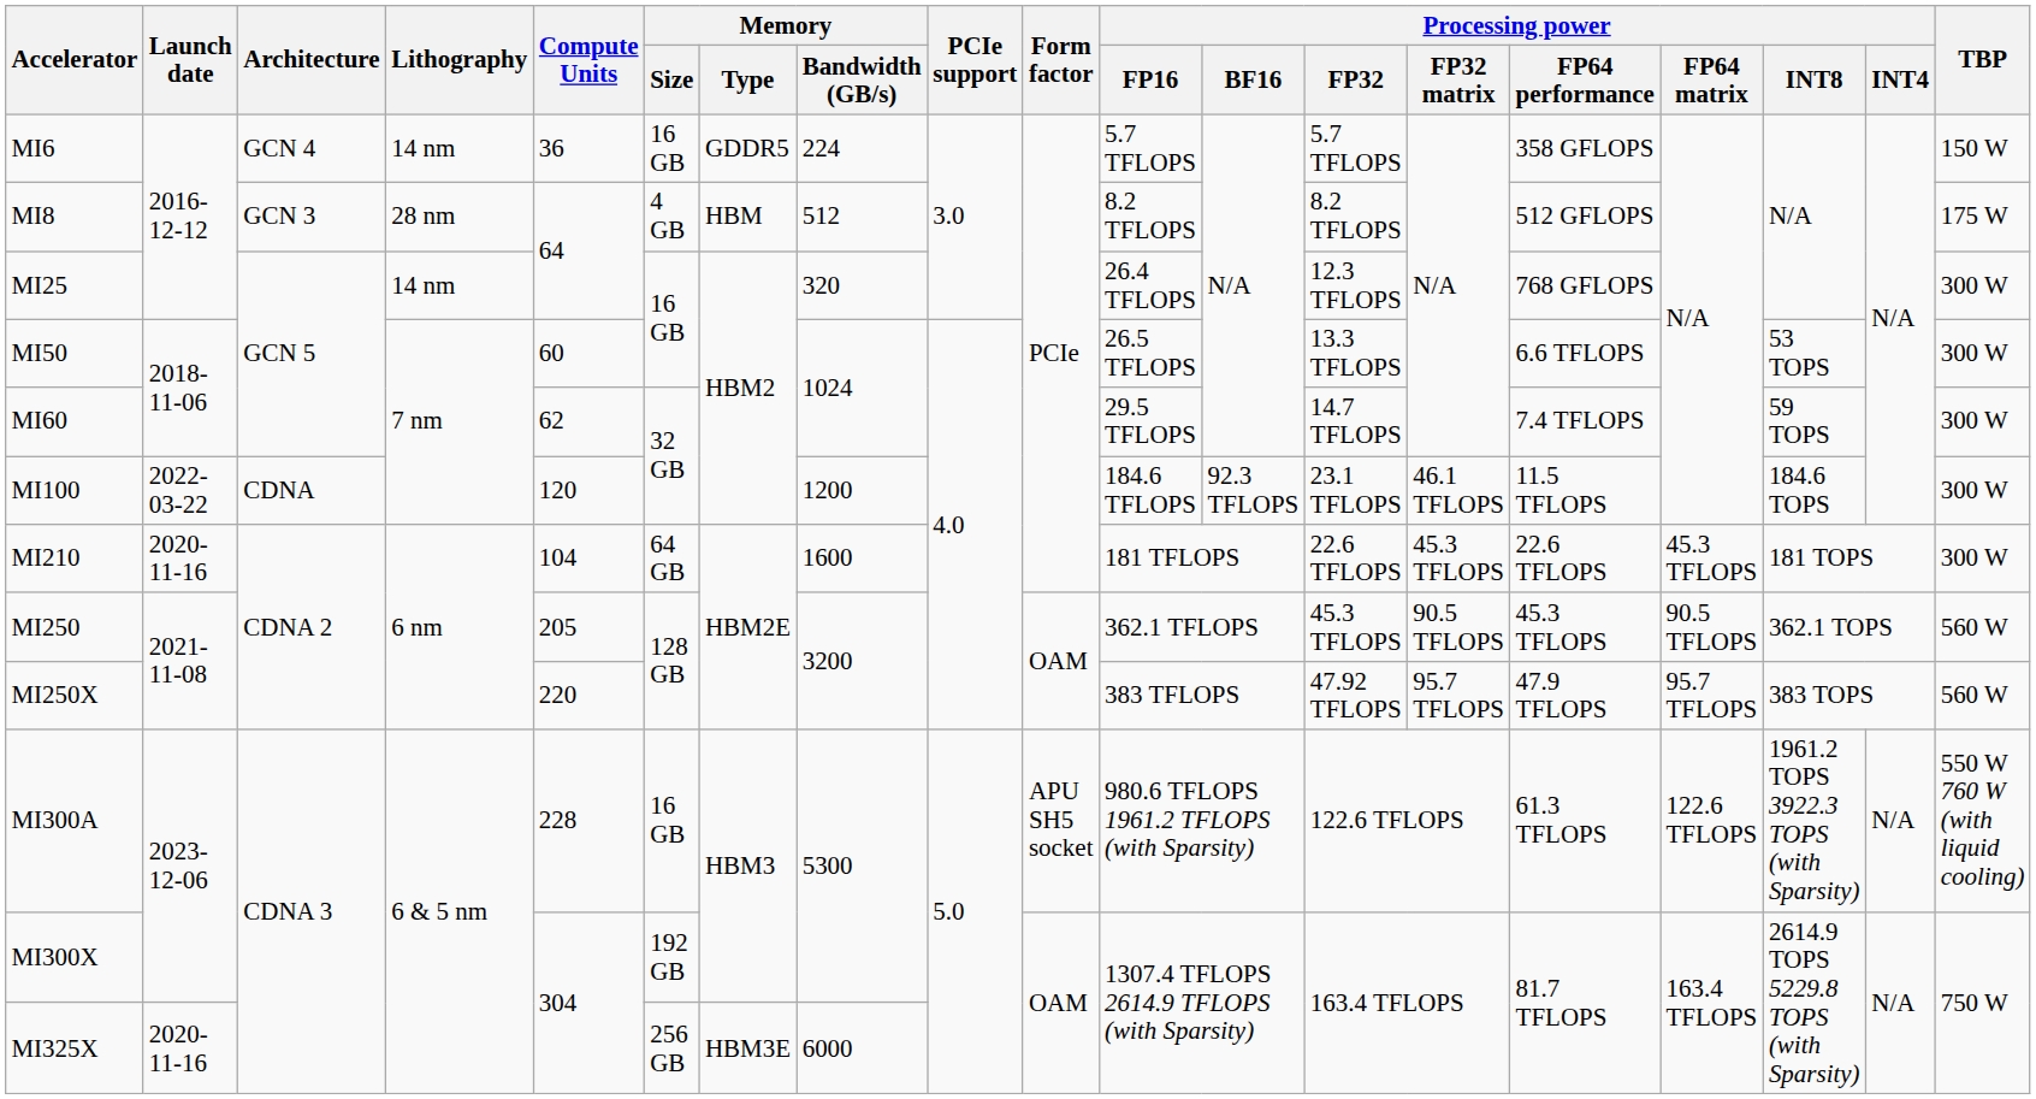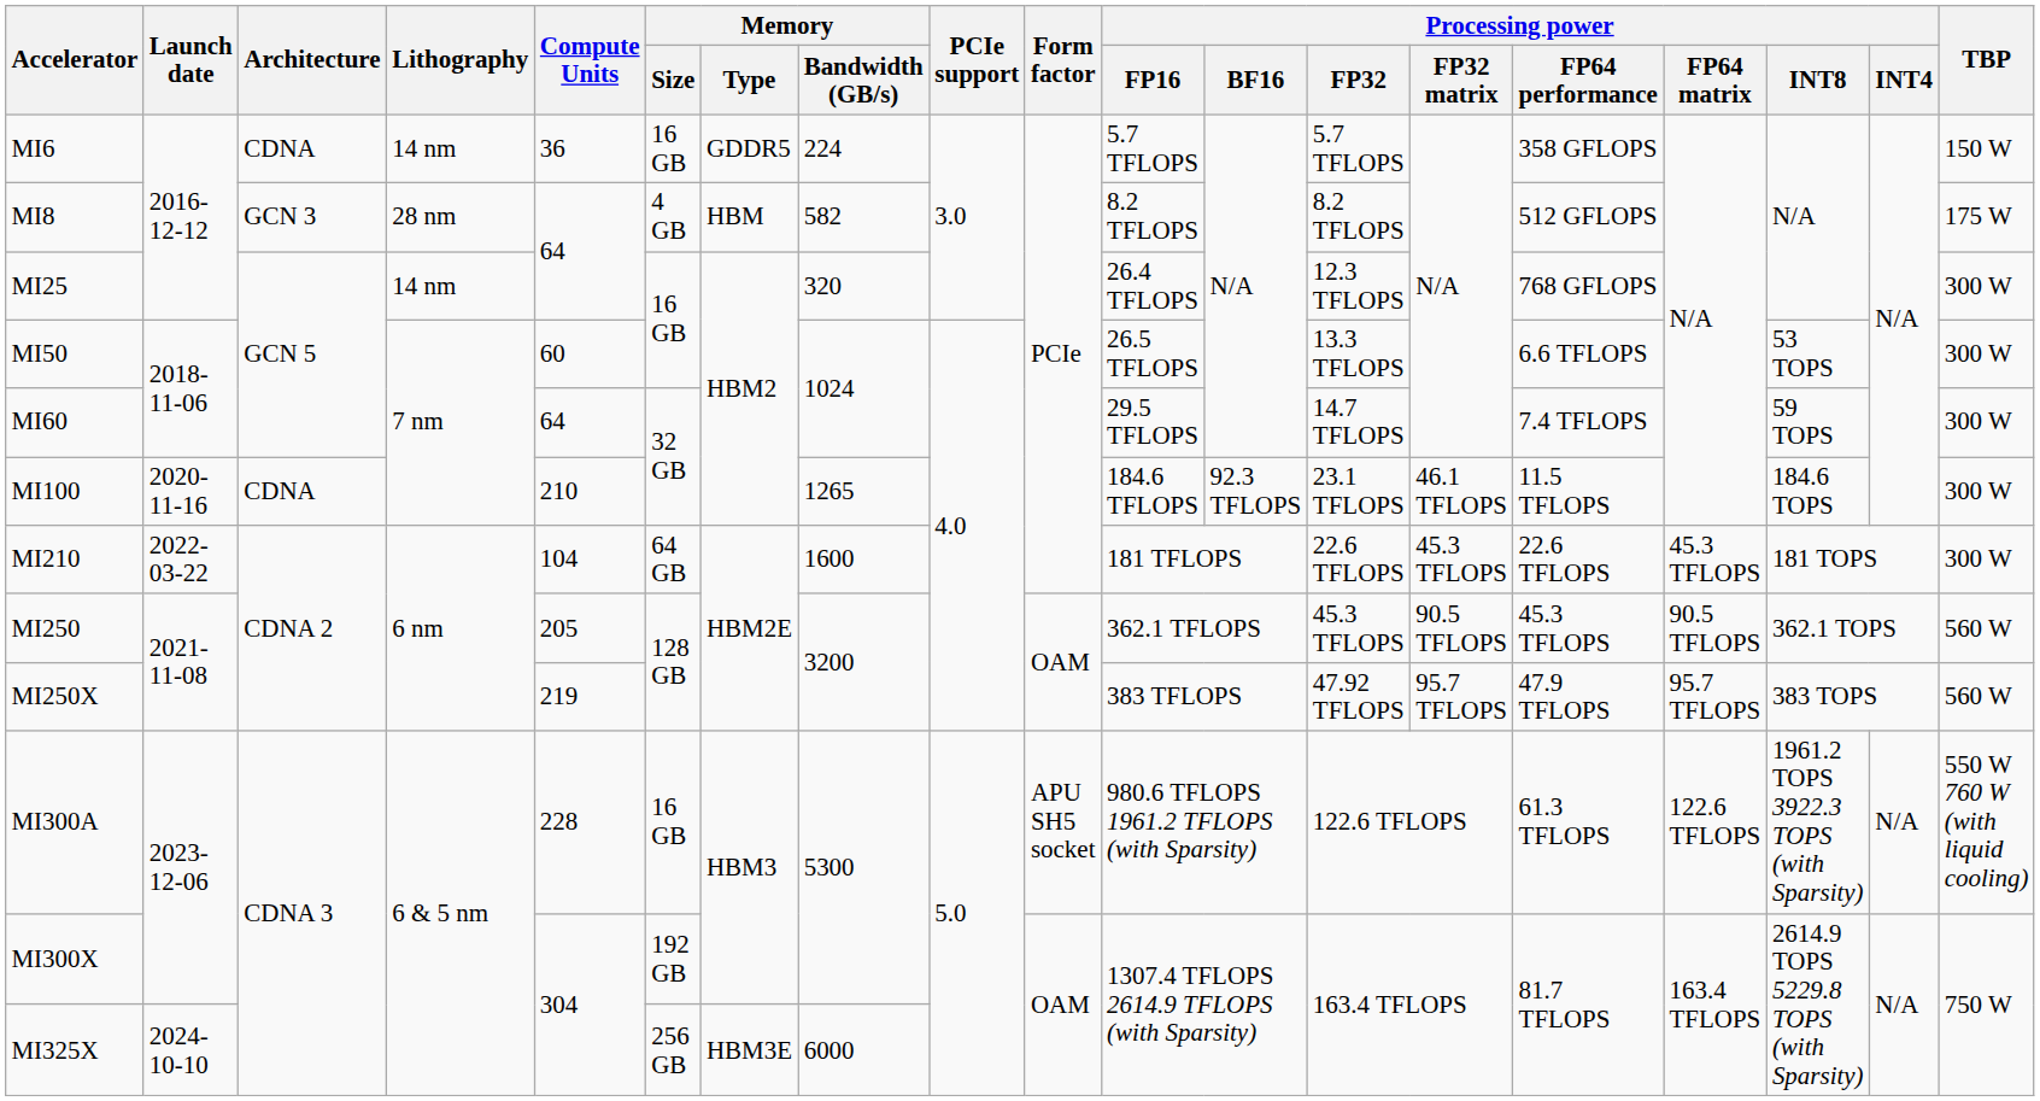 <table class="wikitable">
 <tr>
 <th rowspan="2">Accelerator</th>
 <th rowspan="2">Launch date</th>
 <th rowspan="2">Architecture</th>
 <th rowspan="2">Lithography</th>
 <th rowspan="2"><a href='#'>Compute Units</a></th>
 <th colspan="3">Memory</th>
 <th rowspan="2">PCIe support</th>
 <th rowspan="2">Form factor</th>
 <th colspan="8"><a href='#'>Processing power</a></th>
 <th rowspan="2">TBP</th>
 </tr>
 <tr>
 <th>Size</th>
 <th>Type</th>
 <th>Bandwidth (GB/s)</th>
 <th>FP16</th>
 <th>BF16</th>
 <th>FP32</th>
 <th>FP32 matrix</th>
 <th>FP64 performance</th>
 <th>FP64 matrix</th>
 <th>INT8</th>
 <th>INT4</th>
 </tr>
 <tr>
 <td>MI6</td>
 <td rowspan="3">2016-12-12</td>
-<td>GCN 4</td>
+<td>CDNA</td>
 <td>14 nm</td>
 <td>36</td>
 <td>16 GB</td>
 <td>GDDR5</td>
 <td>224</td>
 <td rowspan="3">3.0</td>
 <td rowspan="7">PCIe</td>
 <td>5.7 TFLOPS</td>
 <td rowspan="5">N/A</td>
 <td>5.7 TFLOPS</td>
 <td rowspan="5">N/A</td>
 <td>358 GFLOPS</td>
 <td rowspan="6">N/A</td>
 <td rowspan="3">N/A</td>
 <td rowspan="6">N/A</td>
 <td>150 W</td>
 </tr>
 <tr>
 <td>MI8</td>
 <td>GCN 3</td>
 <td>28 nm</td>
 <td rowspan="2">64</td>
 <td>4 GB</td>
 <td>HBM</td>
-<td>512</td>
+<td>582</td>
 <td>8.2 TFLOPS</td>
 <td>8.2 TFLOPS</td>
 <td>512 GFLOPS</td>
 <td>175 W</td>
 </tr>
 <tr>
 <td>MI25</td>
 <td rowspan="3">GCN 5</td>
 <td>14 nm</td>
 <td rowspan="2">16 GB</td>
 <td rowspan="4">HBM2</td>
 <td>320</td>
 <td>26.4 TFLOPS</td>
 <td>12.3 TFLOPS</td>
 <td>768 GFLOPS</td>
 <td>300 W</td>
 </tr>
 <tr>
 <td>MI50</td>
 <td rowspan="2">2018-11-06</td>
 <td rowspan="3">7 nm</td>
 <td>60</td>
 <td rowspan="2">1024</td>
 <td rowspan="6">4.0</td>
 <td>26.5 TFLOPS</td>
 <td>13.3 TFLOPS</td>
 <td>6.6 TFLOPS</td>
 <td>53 TOPS</td>
 <td>300 W</td>
 </tr>
 <tr>
 <td>MI60</td>
-<td>62</td>
+<td>64</td>
 <td rowspan="2">32 GB</td>
 <td>29.5 TFLOPS</td>
 <td>14.7 TFLOPS</td>
 <td>7.4 TFLOPS</td>
 <td>59 TOPS</td>
 <td>300 W</td>
 </tr>
 <tr>
 <td>MI100</td>
-<td>2022-03-22</td>
+<td>2020-11-16</td>
 <td>CDNA</td>
-<td>120</td>
-<td>1200</td>
+<td>210</td>
+<td>1265</td>
 <td>184.6 TFLOPS</td>
 <td>92.3 TFLOPS</td>
 <td>23.1 TFLOPS</td>
 <td>46.1 TFLOPS</td>
 <td>11.5 TFLOPS</td>
 <td>184.6 TOPS</td>
 <td>300 W</td>
 </tr>
 <tr>
 <td>MI210</td>
-<td>2020-11-16</td>
+<td>2022-03-22</td>
 <td rowspan="3">CDNA 2</td>
 <td rowspan="3">6 nm</td>
 <td>104</td>
 <td>64 GB</td>
 <td rowspan="3">HBM2E</td>
 <td>1600</td>
 <td colspan="2">181 TFLOPS</td>
 <td>22.6 TFLOPS</td>
 <td>45.3 TFLOPS</td>
 <td>22.6 TFLOPS</td>
 <td>45.3 TFLOPS</td>
 <td colspan="2">181 TOPS</td>
 <td>300 W</td>
 </tr>
 <tr>
 <td>MI250</td>
 <td rowspan="2">2021-11-08</td>
 <td>205</td>
 <td rowspan="2">128 GB</td>
 <td rowspan="2">3200</td>
 <td rowspan="2">OAM</td>
 <td colspan="2">362.1 TFLOPS</td>
 <td>45.3 TFLOPS</td>
 <td>90.5 TFLOPS</td>
 <td>45.3 TFLOPS</td>
 <td>90.5 TFLOPS</td>
 <td colspan="2">362.1 TOPS</td>
 <td>560 W</td>
 </tr>
 <tr>
 <td>MI250X</td>
-<td>220</td>
+<td>219</td>
 <td colspan="2">383 TFLOPS</td>
 <td>47.92 TFLOPS</td>
 <td>95.7 TFLOPS</td>
 <td>47.9 TFLOPS</td>
 <td>95.7 TFLOPS</td>
 <td colspan="2">383 TOPS</td>
 <td>560 W</td>
 </tr>
 <tr>
 <td>MI300A</td>
 <td rowspan="2">2023-12-06</td>
 <td rowspan="3">CDNA 3</td>
 <td rowspan="3">6 & 5 nm</td>
 <td>228</td>
 <td>16 GB</td>
 <td rowspan="2">HBM3</td>
 <td rowspan="2">5300</td>
 <td rowspan="3">5.0</td>
 <td>APU SH5 socket</td>
 <td colspan="2">980.6 TFLOPS<br><em>1961.2 TFLOPS (with Sparsity)</em></td>
 <td colspan="2">122.6 TFLOPS</td>
 <td>61.3 TFLOPS</td>
 <td>122.6 TFLOPS</td>
 <td>1961.2 TOPS <br><em>3922.3 TOPS (with Sparsity)</em></td>
 <td>N/A</td>
 <td>550 W<br><em>760 W (with liquid cooling)</em></td>
 </tr>
 <tr>
 <td>MI300X</td>
 <td rowspan="2">304</td>
 <td>192 GB</td>
 <td rowspan="2">OAM</td>
 <td colspan="2" rowspan="2">1307.4 TFLOPS <br><em>2614.9 TFLOPS (with Sparsity)</em></td>
 <td colspan="2" rowspan="2">163.4 TFLOPS</td>
 <td rowspan="2">81.7 TFLOPS</td>
 <td rowspan="2">163.4 TFLOPS</td>
 <td rowspan="2">2614.9 TOPS<br><em>5229.8 TOPS (with Sparsity)</em></td>
 <td rowspan="2">N/A</td>
 <td rowspan="2">750 W</td>
 </tr>
 <tr>
 <td>MI325X</td>
-<td>2020-11-16</td>
+<td>2024-10-10</td>
 <td>256 GB</td>
 <td>HBM3E</td>
 <td>6000</td>
 </tr>
 </table>
